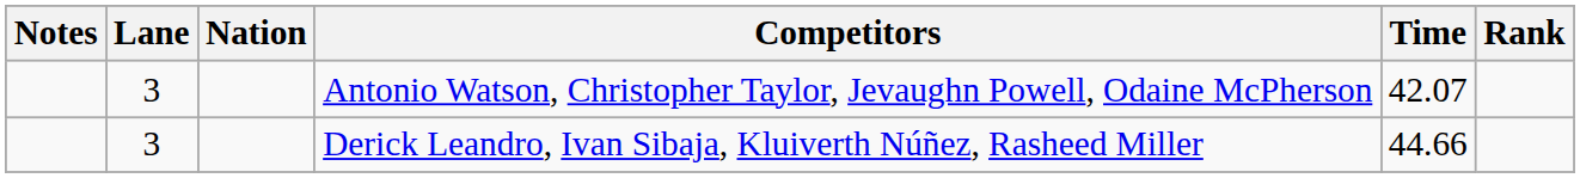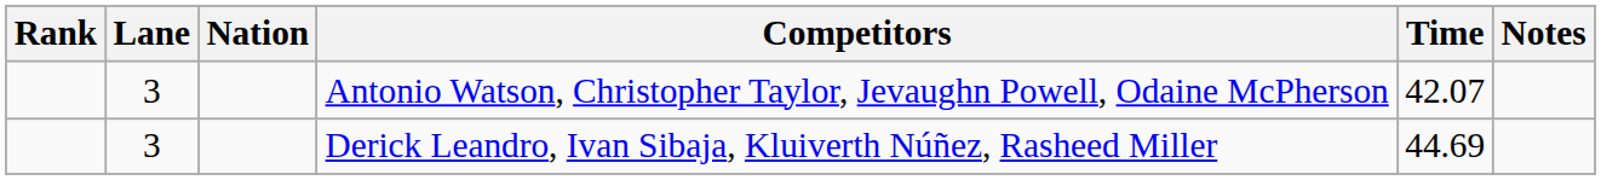 <table class="wikitable sortable" style="text-align:center">
 <tr>
-<th>Notes</th>
+<th>Rank</th>
 <th>Lane</th>
 <th>Nation</th>
 <th>Competitors</th>
 <th>Time</th>
-<th>Rank</th>
+<th>Notes</th>
 </tr>
 <tr>
 <td></td>
 <td>3</td>
 <td align=left></td>
 <td align=left><a href='#'>Antonio Watson</a>, <a href='#'>Christopher Taylor</a>, <a href='#'>Jevaughn Powell</a>, <a href='#'>Odaine McPherson</a></td>
 <td>42.07</td>
 <td></td>
 </tr>
 <tr>
 <td></td>
 <td>3</td>
 <td align=left></td>
 <td align=left><a href='#'>Derick Leandro</a>, <a href='#'>Ivan Sibaja</a>, <a href='#'>Kluiverth Núñez</a>, <a href='#'>Rasheed Miller</a></td>
-<td>44.66</td>
+<td>44.69</td>
 <td></td>
 </tr>
 </table>
